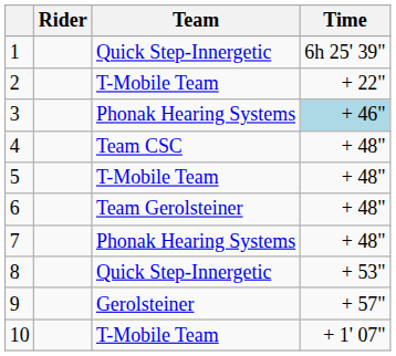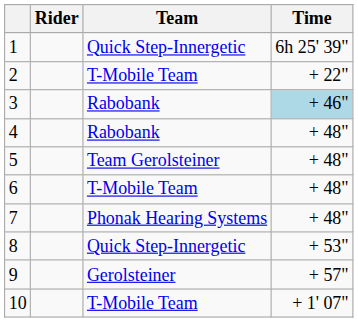 <table class="wikitable">
 <tr style="background:#ccccff;">
 <th></th>
 <th>Rider</th>
 <th>Team</th>
 <th>Time</th>
 </tr>
 <tr>
 <td>1</td>
 <td></td>
 <td><a href='#'>Quick Step-Innergetic</a></td>
 <td align=right>6h 25' 39"</td>
 </tr>
 <tr>
 <td>2</td>
 <td></td>
 <td><a href='#'>T-Mobile Team</a></td>
 <td align=right>+ 22"</td>
 </tr>
 <tr>
 <td>3</td>
 <td></td>
-<td><a href='#'>Phonak Hearing Systems</a></td>
+<td><a href='#'>Rabobank</a></td>
 <td align=right style="background: lightblue;">+ 46"</td>
 </tr>
 <tr>
 <td>4</td>
 <td></td>
-<td><a href='#'>Team CSC</a></td>
+<td><a href='#'>Rabobank</a></td>
 <td align=right>+ 48"</td>
 </tr>
 <tr>
 <td>5</td>
 <td></td>
-<td><a href='#'>T-Mobile Team</a></td>
+<td><a href='#'>Team Gerolsteiner</a></td>
 <td align=right>+ 48"</td>
 </tr>
 <tr>
 <td>6</td>
 <td></td>
-<td><a href='#'>Team Gerolsteiner</a></td>
+<td><a href='#'>T-Mobile Team</a></td>
 <td align=right>+ 48"</td>
 </tr>
 <tr>
 <td>7</td>
 <td></td>
 <td><a href='#'>Phonak Hearing Systems</a></td>
 <td align=right>+ 48"</td>
 </tr>
 <tr>
 <td>8</td>
 <td></td>
 <td><a href='#'>Quick Step-Innergetic</a></td>
 <td align=right>+ 53"</td>
 </tr>
 <tr>
 <td>9</td>
 <td></td>
 <td><a href='#'>Gerolsteiner</a></td>
 <td align=right>+ 57"</td>
 </tr>
 <tr>
 <td>10</td>
 <td></td>
 <td><a href='#'>T-Mobile Team</a></td>
 <td align=right>+ 1' 07"</td>
 </tr>
 </table>
